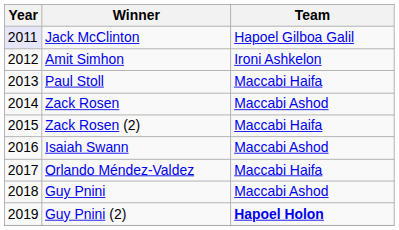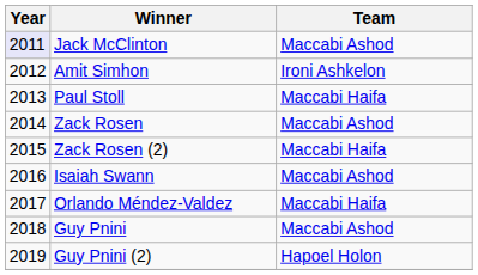 <table class="wikitable">
 <tr>
 <th>Year</th>
 <th width=210>Winner</th>
 <th width=180>Team</th>
 </tr>
 <tr>
 <td style="background: lavender;">2011</td>
 <td> <a href='#'>Jack McClinton</a></td>
-<td><a href='#'>Hapoel Gilboa Galil</a></td>
+<td><a href='#'>Maccabi Ashod</a></td>
 </tr>
 <tr>
 <td>2012</td>
 <td> <a href='#'>Amit Simhon</a></td>
 <td><a href='#'>Ironi Ashkelon</a></td>
 </tr>
 <tr>
 <td>2013</td>
 <td>   <a href='#'>Paul Stoll</a></td>
 <td><a href='#'>Maccabi Haifa</a></td>
 </tr>
 <tr>
 <td>2014</td>
 <td> <a href='#'>Zack Rosen</a></td>
 <td><a href='#'>Maccabi Ashod</a></td>
 </tr>
 <tr>
 <td>2015</td>
 <td> <a href='#'>Zack Rosen</a> (2)</td>
 <td><a href='#'>Maccabi Haifa</a></td>
 </tr>
 <tr>
 <td>2016</td>
 <td> <a href='#'>Isaiah Swann</a></td>
 <td><a href='#'>Maccabi Ashod</a></td>
 </tr>
 <tr>
 <td>2017</td>
 <td>   <a href='#'>Orlando Méndez-Valdez</a></td>
 <td><a href='#'>Maccabi Haifa</a></td>
 </tr>
 <tr>
 <td>2018</td>
 <td> <a href='#'>Guy Pnini</a></td>
 <td><a href='#'>Maccabi Ashod</a></td>
 </tr>
 <tr>
 <td>2019</td>
 <td> <a href='#'>Guy Pnini</a> (2)</td>
-<td><strong><a href='#'>Hapoel Holon</a></strong></td>
+<td><a href='#'>Hapoel Holon</a></td>
 </tr>
 <tr>
 </tr>
 </table>
